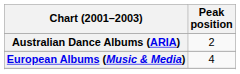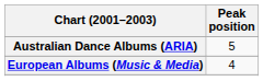 <table class="wikitable sortable plainrowheaders" style="text-align:center">
 <tr>
 <th scope="col">Chart (2001–2003)</th>
 <th scope="col">Peak<br>position</th>
 </tr>
 <tr>
 </tr>
 <tr>
 <th scope="row">Australian Dance Albums (<a href='#'>ARIA</a>)</th>
-<td>2</td>
+<td>5</td>
 </tr>
 <tr>
 </tr>
 <tr>
 </tr>
 <tr>
 </tr>
 <tr>
 </tr>
 <tr>
 <th scope="row"><a href='#'>European Albums</a> (<em><a href='#'>Music & Media</a></em>)</th>
 <td>4</td>
 </tr>
 <tr>
 </tr>
 <tr>
 </tr>
 <tr>
 </tr>
 <tr>
 </tr>
 <tr>
 </tr>
 <tr>
 </tr>
 <tr>
 </tr>
 <tr>
 </tr>
 <tr>
 </tr>
 <tr>
 </tr>
 </table>
